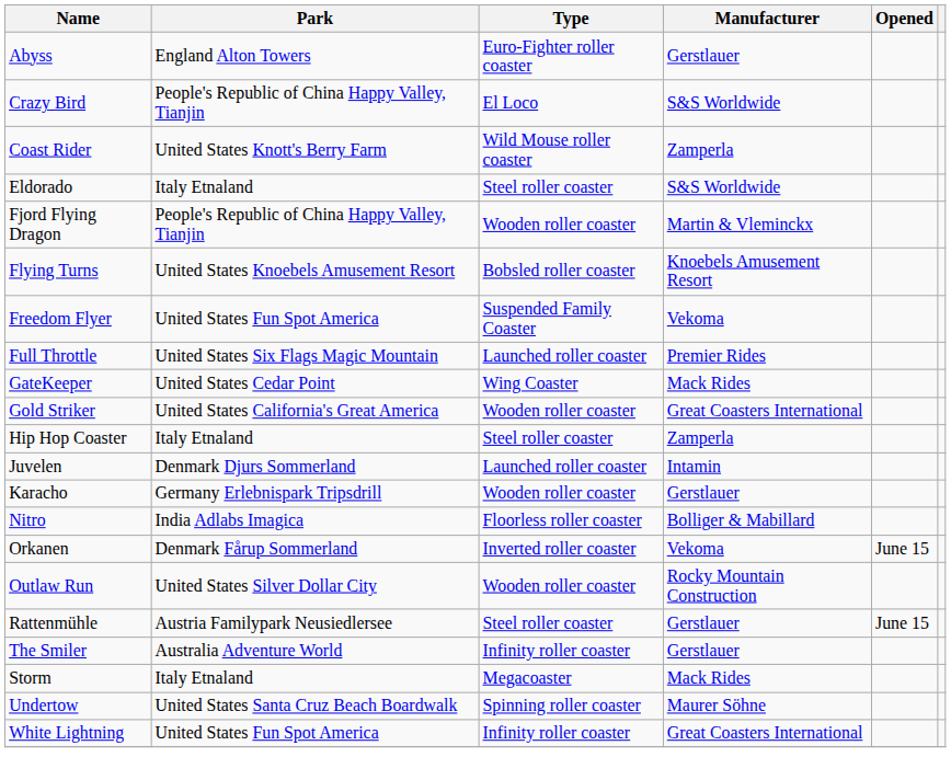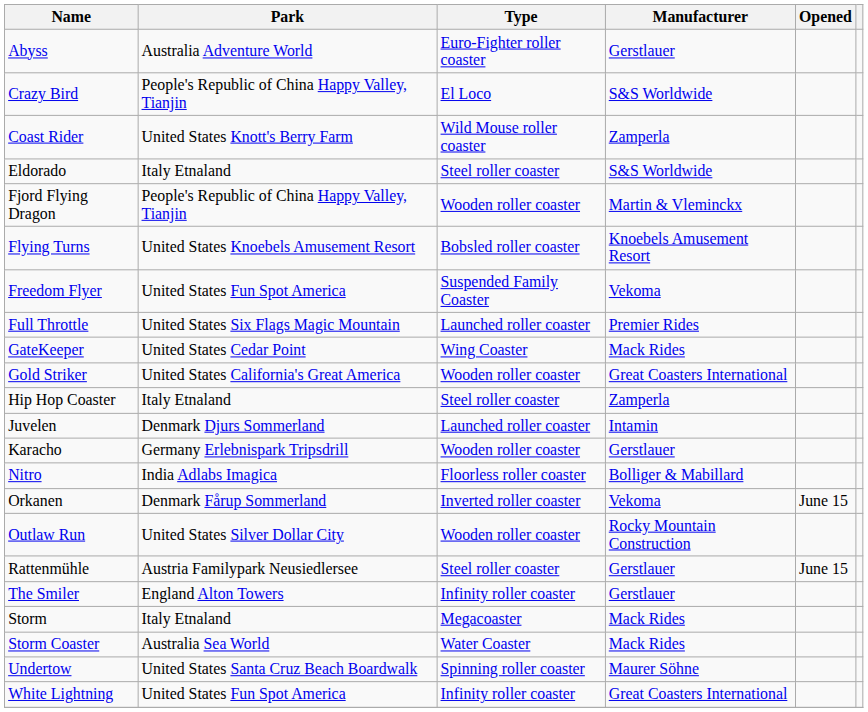 <table class="wikitable sortable">
 <tr>
 <th>Name</th>
 <th>Park</th>
 <th>Type</th>
 <th>Manufacturer</th>
 <th>Opened</th>
 <th class="unsortable"></th>
 </tr>
 <tr>
 <td><a href='#'>Abyss</a></td>
-<td>England <a href='#'>Alton Towers</a></td>
+<td>Australia <a href='#'>Adventure World</a></td>
 <td><a href='#'>Euro-Fighter roller coaster</a></td>
 <td><a href='#'>Gerstlauer</a></td>
 <td></td>
 <td></td>
 </tr>
 <tr>
 <td><a href='#'>Crazy Bird</a></td>
 <td>People's Republic of China <a href='#'>Happy Valley, Tianjin</a></td>
 <td><a href='#'>El Loco</a></td>
 <td><a href='#'>S&S Worldwide</a></td>
 <td></td>
 <td></td>
 </tr>
 <tr>
 <td><a href='#'>Coast Rider</a></td>
 <td>United States <a href='#'>Knott's Berry Farm</a></td>
 <td><a href='#'>Wild Mouse roller coaster</a></td>
 <td><a href='#'>Zamperla</a></td>
 <td></td>
 <td></td>
 </tr>
 <tr>
 <td>Eldorado</td>
 <td>Italy Etnaland</td>
 <td><a href='#'>Steel roller coaster</a></td>
 <td><a href='#'>S&S Worldwide</a></td>
 <td></td>
 <td></td>
 </tr>
 <tr>
 <td>Fjord Flying Dragon</td>
 <td>People's Republic of China <a href='#'>Happy Valley, Tianjin</a></td>
 <td><a href='#'>Wooden roller coaster</a></td>
 <td><a href='#'>Martin & Vleminckx</a></td>
 <td></td>
 <td></td>
 </tr>
 <tr>
 <td><a href='#'>Flying Turns</a></td>
 <td>United States <a href='#'>Knoebels Amusement Resort</a></td>
 <td><a href='#'>Bobsled roller coaster</a></td>
 <td><a href='#'>Knoebels Amusement Resort</a></td>
 <td></td>
 <td></td>
 </tr>
 <tr>
 <td><a href='#'>Freedom Flyer</a></td>
 <td>United States <a href='#'>Fun Spot America</a></td>
 <td><a href='#'>Suspended Family Coaster</a></td>
 <td><a href='#'>Vekoma</a></td>
 <td></td>
 <td></td>
 </tr>
 <tr>
 <td><a href='#'>Full Throttle</a></td>
 <td>United States <a href='#'>Six Flags Magic Mountain</a></td>
 <td><a href='#'>Launched roller coaster</a></td>
 <td><a href='#'>Premier Rides</a></td>
 <td></td>
 <td></td>
 </tr>
 <tr>
 <td><a href='#'>GateKeeper</a></td>
 <td>United States <a href='#'>Cedar Point</a></td>
 <td><a href='#'>Wing Coaster</a></td>
 <td><a href='#'>Mack Rides</a></td>
 <td></td>
 <td></td>
 </tr>
 <tr>
 <td><a href='#'>Gold Striker</a></td>
 <td>United States <a href='#'>California's Great America</a></td>
 <td><a href='#'>Wooden roller coaster</a></td>
 <td><a href='#'>Great Coasters International</a></td>
 <td></td>
 <td></td>
 </tr>
 <tr>
 <td>Hip Hop Coaster</td>
 <td>Italy Etnaland</td>
 <td><a href='#'>Steel roller coaster</a></td>
 <td><a href='#'>Zamperla</a></td>
 <td></td>
 <td></td>
 </tr>
 <tr>
 <td>Juvelen</td>
 <td>Denmark <a href='#'>Djurs Sommerland</a></td>
 <td><a href='#'>Launched roller coaster</a></td>
 <td><a href='#'>Intamin</a></td>
 <td></td>
 <td></td>
 </tr>
 <tr>
 <td>Karacho</td>
 <td>Germany <a href='#'>Erlebnispark Tripsdrill</a></td>
 <td><a href='#'>Wooden roller coaster</a></td>
 <td><a href='#'>Gerstlauer</a></td>
 <td></td>
 <td></td>
 </tr>
 <tr>
 <td><a href='#'>Nitro</a></td>
 <td>India <a href='#'>Adlabs Imagica</a></td>
 <td><a href='#'>Floorless roller coaster</a></td>
 <td><a href='#'>Bolliger & Mabillard</a></td>
 <td></td>
 <td></td>
 </tr>
 <tr>
 <td>Orkanen</td>
 <td>Denmark <a href='#'>Fårup Sommerland</a></td>
 <td><a href='#'>Inverted roller coaster</a></td>
 <td><a href='#'>Vekoma</a></td>
 <td>June 15</td>
 <td></td>
 </tr>
 <tr>
 <td><a href='#'>Outlaw Run</a></td>
 <td>United States <a href='#'>Silver Dollar City</a></td>
 <td><a href='#'>Wooden roller coaster</a></td>
 <td><a href='#'>Rocky Mountain Construction</a></td>
 <td></td>
 <td></td>
 </tr>
 <tr>
 <td>Rattenmühle</td>
 <td>Austria Familypark Neusiedlersee</td>
 <td><a href='#'>Steel roller coaster</a></td>
 <td><a href='#'>Gerstlauer</a></td>
 <td>June 15</td>
 <td></td>
 </tr>
 <tr>
 <td><a href='#'>The Smiler</a></td>
-<td>Australia <a href='#'>Adventure World</a></td>
+<td>England <a href='#'>Alton Towers</a></td>
 <td><a href='#'>Infinity roller coaster</a></td>
 <td><a href='#'>Gerstlauer</a></td>
 <td></td>
 <td></td>
 </tr>
 <tr>
 <td>Storm</td>
 <td>Italy Etnaland</td>
 <td><a href='#'>Megacoaster</a></td>
+<td><a href='#'>Mack Rides</a></td>
+<td></td>
+<td></td>
+</tr>
+<tr>
+<td><a href='#'>Storm Coaster</a></td>
+<td>Australia <a href='#'>Sea World</a></td>
+<td><a href='#'>Water Coaster</a></td>
 <td><a href='#'>Mack Rides</a></td>
 <td></td>
 <td></td>
 </tr>
 <tr>
 <td><a href='#'>Undertow</a></td>
 <td>United States <a href='#'>Santa Cruz Beach Boardwalk</a></td>
 <td><a href='#'>Spinning roller coaster</a></td>
 <td><a href='#'>Maurer Söhne</a></td>
 <td></td>
 <td></td>
 </tr>
 <tr>
 <td><a href='#'>White Lightning</a></td>
 <td>United States <a href='#'>Fun Spot America</a></td>
 <td><a href='#'>Infinity roller coaster</a></td>
 <td><a href='#'>Great Coasters International</a></td>
 <td></td>
 <td></td>
 </tr>
 <tr>
 </tr>
 </table>
